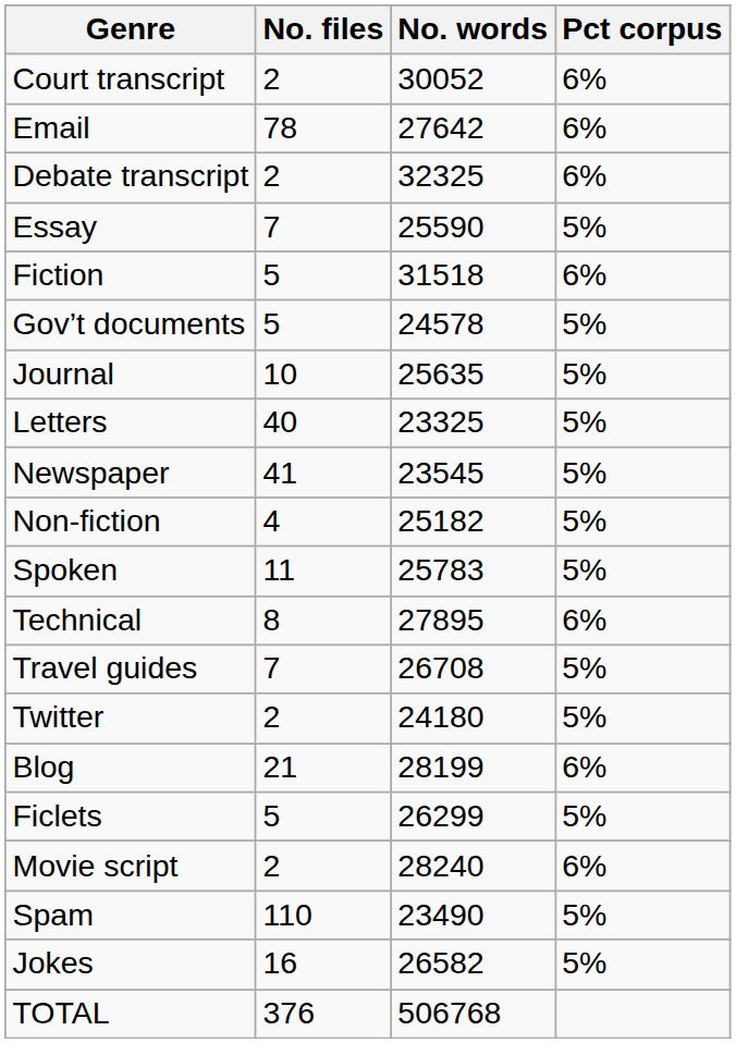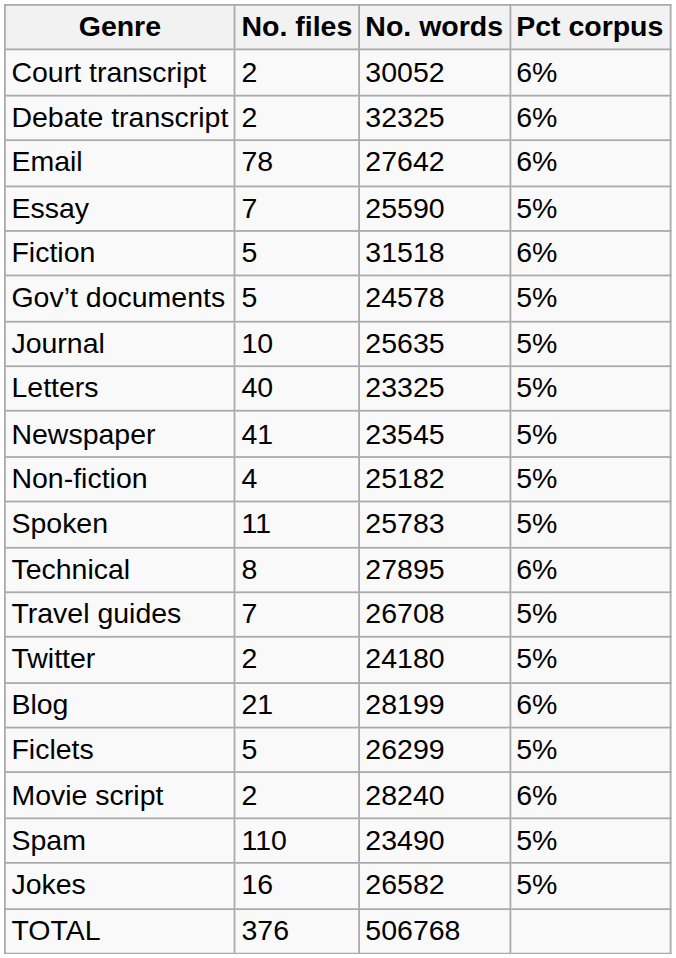 <table class="wikitable sortable">
 <tr>
 <th>Genre</th>
 <th>No. files</th>
 <th>No. words</th>
 <th>Pct corpus</th>
 </tr>
 <tr>
 <td>Court transcript</td>
 <td>2</td>
 <td>30052</td>
 <td>6%</td>
 </tr>
 <tr>
+<td>Debate transcript</td>
+<td>2</td>
+<td>32325</td>
+<td>6%</td>
+</tr>
+<tr>
 <td>Email</td>
 <td>78</td>
 <td>27642</td>
-<td>6%</td>
-</tr>
-<tr>
-<td>Debate transcript</td>
-<td>2</td>
-<td>32325</td>
 <td>6%</td>
 </tr>
 <tr>
 <td>Essay</td>
 <td>7</td>
 <td>25590</td>
 <td>5%</td>
 </tr>
 <tr>
 <td>Fiction</td>
 <td>5</td>
 <td>31518</td>
 <td>6%</td>
 </tr>
 <tr>
 <td>Gov’t documents</td>
 <td>5</td>
 <td>24578</td>
 <td>5%</td>
 </tr>
 <tr>
 <td>Journal</td>
 <td>10</td>
 <td>25635</td>
 <td>5%</td>
 </tr>
 <tr>
 <td>Letters</td>
 <td>40</td>
 <td>23325</td>
 <td>5%</td>
 </tr>
 <tr>
 <td>Newspaper</td>
 <td>41</td>
 <td>23545</td>
 <td>5%</td>
 </tr>
 <tr>
 <td>Non-fiction</td>
 <td>4</td>
 <td>25182</td>
 <td>5%</td>
 </tr>
 <tr>
 <td>Spoken</td>
 <td>11</td>
 <td>25783</td>
 <td>5%</td>
 </tr>
 <tr>
 <td>Technical</td>
 <td>8</td>
 <td>27895</td>
 <td>6%</td>
 </tr>
 <tr>
 <td>Travel guides</td>
 <td>7</td>
 <td>26708</td>
 <td>5%</td>
 </tr>
 <tr>
 <td>Twitter</td>
 <td>2</td>
 <td>24180</td>
 <td>5%</td>
 </tr>
 <tr>
 <td>Blog</td>
 <td>21</td>
 <td>28199</td>
 <td>6%</td>
 </tr>
 <tr>
 <td>Ficlets</td>
 <td>5</td>
 <td>26299</td>
 <td>5%</td>
 </tr>
 <tr>
 <td>Movie script</td>
 <td>2</td>
 <td>28240</td>
 <td>6%</td>
 </tr>
 <tr>
 <td>Spam</td>
 <td>110</td>
 <td>23490</td>
 <td>5%</td>
 </tr>
 <tr>
 <td>Jokes</td>
 <td>16</td>
 <td>26582</td>
 <td>5%</td>
 </tr>
 <tr>
 <td>TOTAL</td>
 <td>376</td>
 <td>506768</td>
 <td></td>
 </tr>
 </table>
